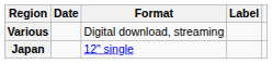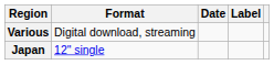 <table class="wikitable plainrowheaders">
 <tr>
 <th scope="col">Region</th>
+<th scope="col">Format</th>
 <th scope="col">Date</th>
-<th scope="col">Format</th>
 <th scope="col">Label</th>
 <th scope="col"></th>
 </tr>
 <tr>
 <th scope="row">Various</th>
+<td>Digital download, streaming</td>
 <td></td>
-<td>Digital download, streaming</td>
 <td></td>
 <td></td>
 </tr>
 <tr>
 <th scope="row">Japan</th>
+<td><a href='#'>12" single</a></td>
 <td></td>
-<td><a href='#'>12" single</a></td>
 <td></td>
 <td></td>
 </tr>
 </table>
